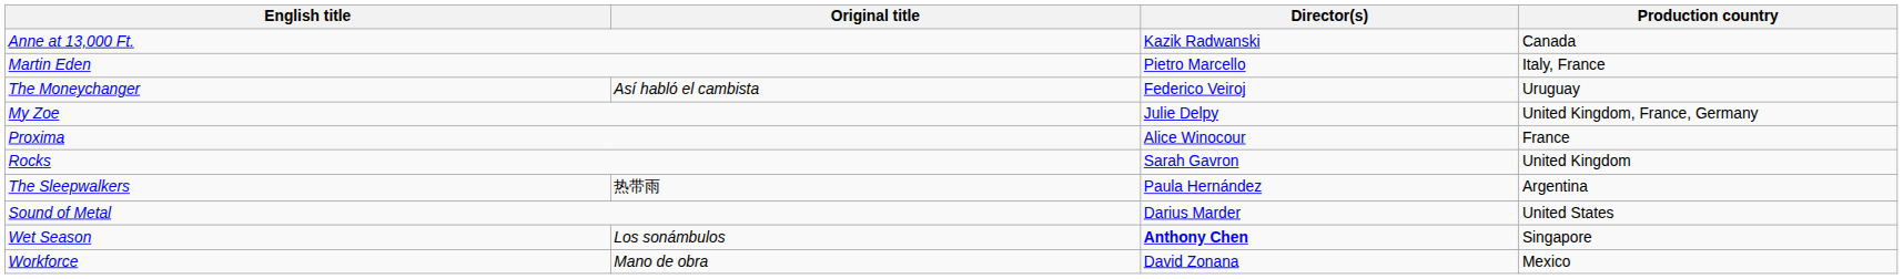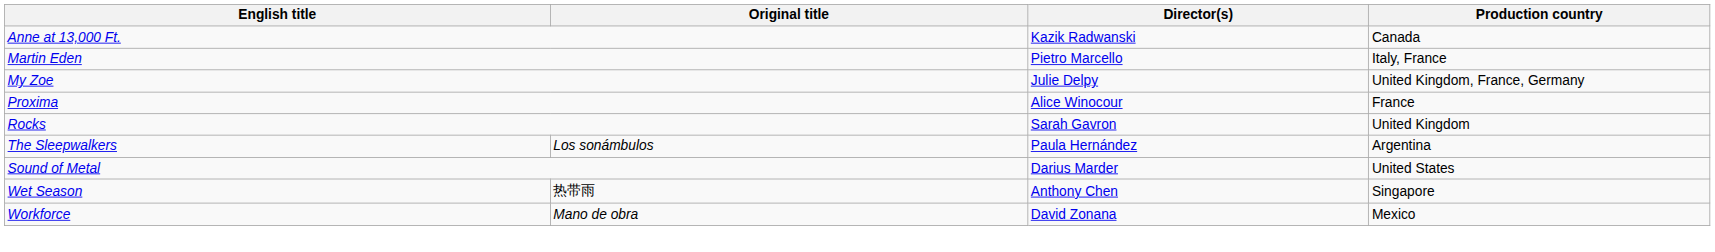 <table class="wikitable" width=100%>
 <tr>
 <th scope="col" width="32%">English title</th>
 <th scope="col" width="28%">Original title</th>
 <th scope="col" width="20%">Director(s)</th>
 <th scope="col" width="20%">Production country</th>
 </tr>
 <tr>
 <td colspan=2><em><a href='#'>Anne at 13,000 Ft.</a></em></td>
 <td><a href='#'>Kazik Radwanski</a></td>
 <td>Canada</td>
 </tr>
 <tr>
 <td colspan=2><em><a href='#'>Martin Eden</a></em></td>
 <td><a href='#'>Pietro Marcello</a></td>
 <td>Italy, France</td>
 </tr>
 <tr>
-<td><em><a href='#'>The Moneychanger</a></em></td>
-<td><em>Así habló el cambista</em></td>
-<td><a href='#'>Federico Veiroj</a></td>
-<td>Uruguay</td>
-</tr>
-<tr>
 <td colspan=2><em><a href='#'>My Zoe</a></em></td>
 <td><a href='#'>Julie Delpy</a></td>
 <td>United Kingdom, France, Germany</td>
 </tr>
 <tr>
 <td colspan=2><em><a href='#'>Proxima</a></em></td>
 <td><a href='#'>Alice Winocour</a></td>
 <td>France</td>
 </tr>
 <tr>
 <td colspan=2><em><a href='#'>Rocks</a></em></td>
 <td><a href='#'>Sarah Gavron</a></td>
 <td>United Kingdom</td>
 </tr>
 <tr>
 <td><em><a href='#'>The Sleepwalkers</a></em></td>
-<td>热带雨</td>
+<td><em>Los sonámbulos</em></td>
 <td><a href='#'>Paula Hernández</a></td>
 <td>Argentina</td>
 </tr>
 <tr>
 <td colspan=2><em><a href='#'>Sound of Metal</a></em></td>
 <td><a href='#'>Darius Marder</a></td>
 <td>United States</td>
 </tr>
 <tr>
 <td><em><a href='#'>Wet Season</a></em></td>
-<td><em>Los sonámbulos</em></td>
-<td><strong><a href='#'>Anthony Chen</a></strong></td>
+<td>热带雨</td>
+<td><a href='#'>Anthony Chen</a></td>
 <td>Singapore</td>
 </tr>
 <tr>
 <td><em><a href='#'>Workforce</a></em></td>
 <td><em>Mano de obra</em></td>
 <td><a href='#'>David Zonana</a></td>
 <td>Mexico</td>
 </tr>
 </table>
